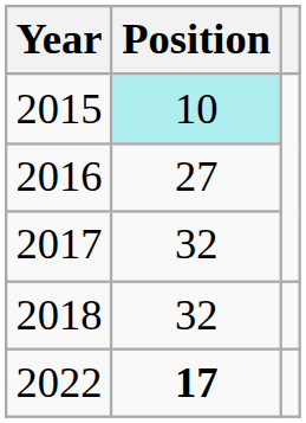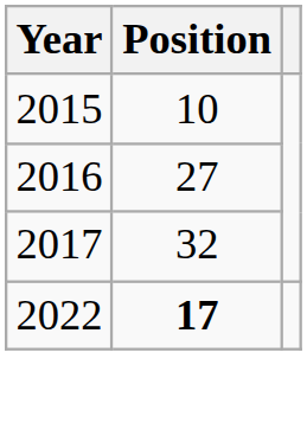 <table class="wikitable plainrowheaders" style="text-align:center;">
 <tr>
 <th>Year</th>
 <th>Position</th>
 <th></th>
 </tr>
 <tr>
 <td>2015</td>
-<td style="background: paleturquoise;">10</td>
+<td>10</td>
 <td rowspan="3"></td>
 </tr>
 <tr>
 <td>2016</td>
 <td>27</td>
 </tr>
 <tr>
 <td>2017</td>
 <td>32</td>
 </tr>
 <tr>
-<td>2018</td>
-<td>32</td>
-<td></td>
-</tr>
-<tr>
 <td>2022</td>
 <td><strong>17</strong></td>
 <td></td>
 </tr>
 </table>
